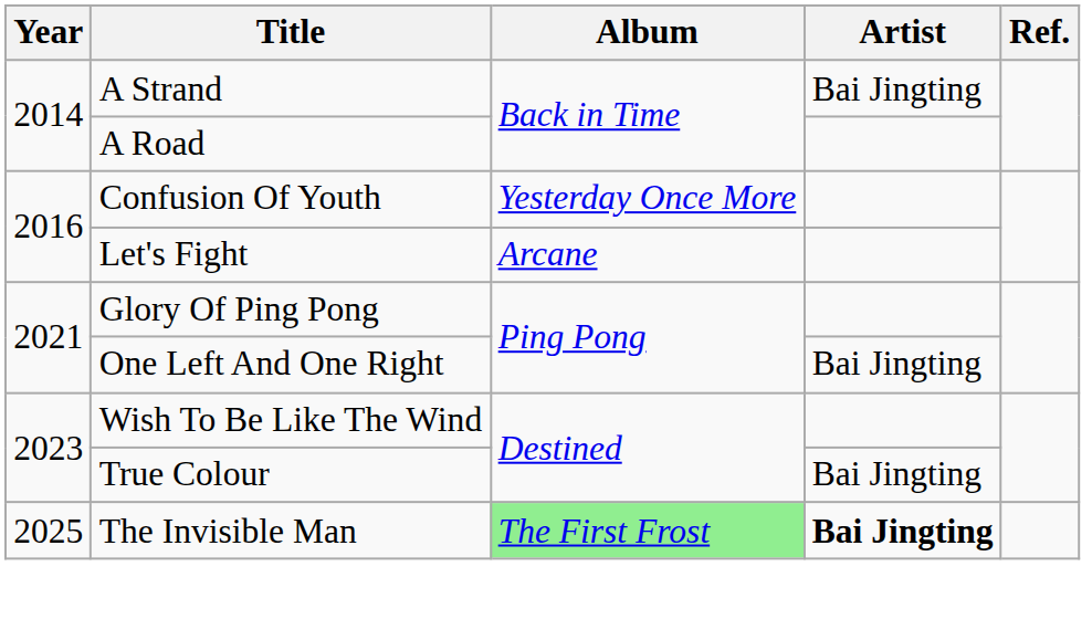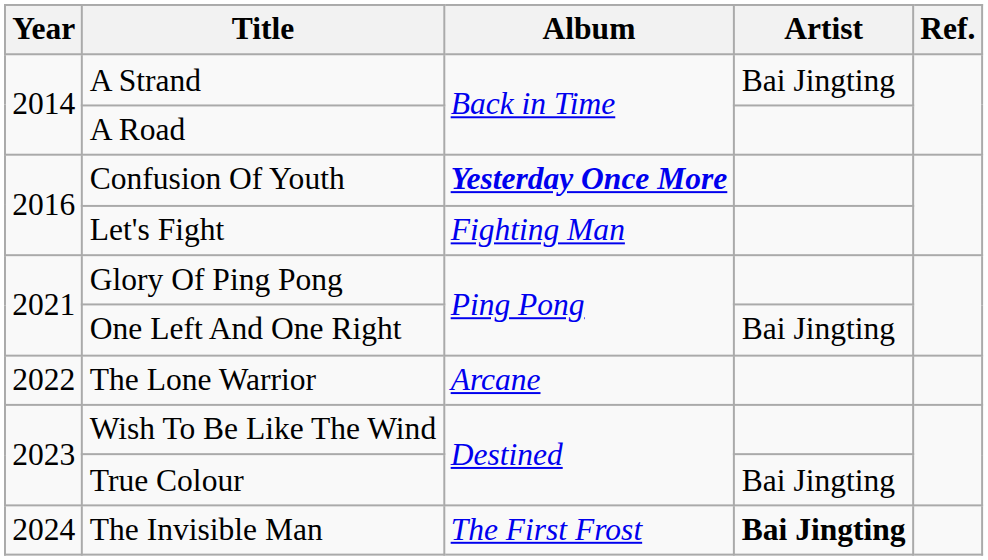 <table class="wikitable sortable">
 <tr>
 <th>Year</th>
 <th>Title</th>
 <th>Album</th>
 <th>Artist</th>
 <th class="unsortable">Ref.</th>
 </tr>
 <tr>
 <td rowspan=2>2014</td>
 <td>A Strand</td>
 <td rowspan=2><em><a href='#'>Back in Time</a></em></td>
 <td>Bai Jingting</td>
 <td rowspan="2"></td>
 </tr>
 <tr>
 <td>A Road</td>
 <td></td>
 </tr>
 <tr>
 <td rowspan=2>2016</td>
 <td>Confusion Of Youth</td>
-<td><em><a href='#'>Yesterday Once More</a></em></td>
+<td><strong><em><a href='#'>Yesterday Once More</a></em></strong></td>
 <td></td>
 <td rowspan="2"></td>
 </tr>
 <tr>
 <td>Let's Fight<br></td>
-<td><em><a href='#'>Arcane</a></em></td>
+<td><em><a href='#'>Fighting Man</a></em></td>
 <td></td>
 </tr>
 <tr>
 <td rowspan=2>2021</td>
 <td>Glory Of Ping Pong</td>
 <td rowspan=2><em><a href='#'>Ping Pong</a></em></td>
 <td></td>
 <td rowspan="2"></td>
 </tr>
 <tr>
 <td>One Left And One Right</td>
 <td>Bai Jingting</td>
 </tr>
 <tr>
+<td>2022</td>
+<td>The Lone Warrior <br></td>
+<td><em><a href='#'>Arcane</a></em></td>
+<td></td>
+<td></td>
+</tr>
+<tr>
 <td rowspan=2>2023</td>
 <td>Wish To Be Like The Wind</td>
 <td rowspan=2><em><a href='#'>Destined</a></em></td>
 <td></td>
 <td rowspan="2"></td>
 </tr>
 <tr>
 <td>True Colour</td>
 <td>Bai Jingting</td>
 </tr>
 <tr>
-<td>2025</td>
+<td>2024</td>
 <td>The Invisible Man</td>
-<td style="background: lightgreen;"><em><a href='#'>The First Frost</a></em></td>
+<td><em><a href='#'>The First Frost</a></em></td>
 <td><strong>Bai Jingting</strong></td>
 <td></td>
 </tr>
 </table>
